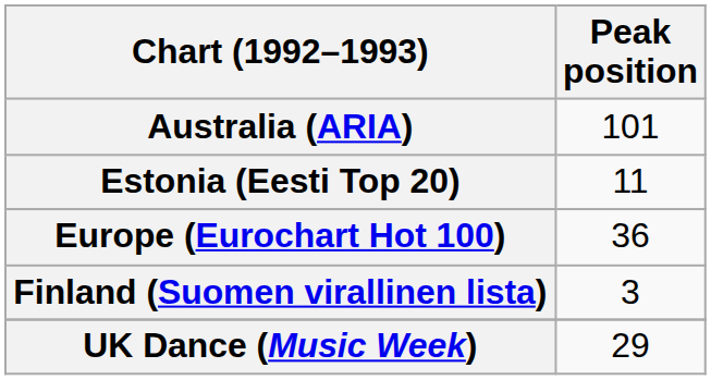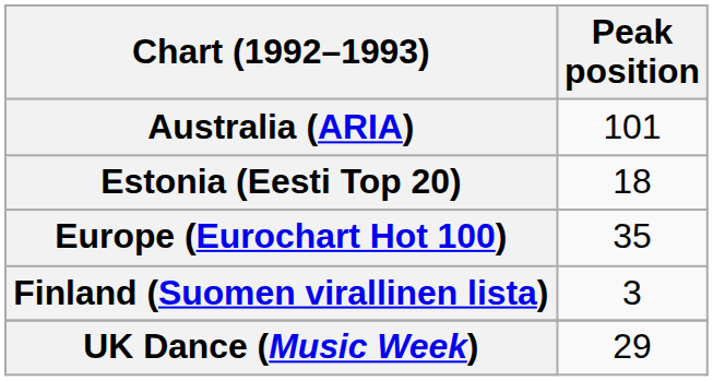 <table class="wikitable sortable plainrowheaders" style="text-align:center">
 <tr>
 <th>Chart (1992–1993)</th>
 <th>Peak<br>position</th>
 </tr>
 <tr>
 <th scope="row">Australia (<a href='#'>ARIA</a>)</th>
 <td>101</td>
 </tr>
 <tr>
 <th scope="row">Estonia (Eesti Top 20)</th>
-<td>11</td>
+<td>18</td>
 </tr>
 <tr>
 <th scope="row">Europe (<a href='#'>Eurochart Hot 100</a>)</th>
-<td>36</td>
+<td>35</td>
 </tr>
 <tr>
 <th scope="row">Finland (<a href='#'>Suomen virallinen lista</a>)</th>
 <td>3</td>
 </tr>
 <tr>
 </tr>
 <tr>
 </tr>
 <tr>
 </tr>
 <tr>
 <th scope="row">UK Dance (<em><a href='#'>Music Week</a></em>)</th>
 <td>29</td>
 </tr>
 </table>
